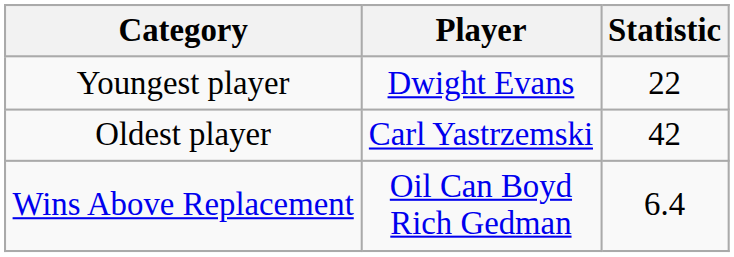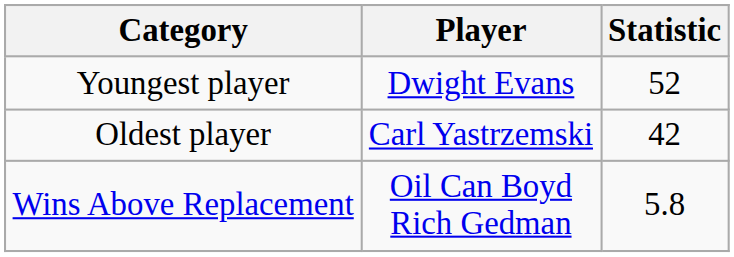 <table class="wikitable" style="text-align:center;">
 <tr>
 <th>Category</th>
 <th>Player</th>
 <th>Statistic</th>
 </tr>
 <tr>
 <td>Youngest player</td>
 <td><a href='#'>Dwight Evans</a></td>
-<td>22</td>
+<td>52</td>
 </tr>
 <tr>
 <td>Oldest player</td>
 <td><a href='#'>Carl Yastrzemski</a></td>
 <td>42</td>
 </tr>
 <tr>
 <td><a href='#'>Wins Above Replacement</a></td>
 <td><a href='#'>Oil Can Boyd</a><br><a href='#'>Rich Gedman</a></td>
-<td>6.4</td>
+<td>5.8</td>
 </tr>
 </table>
